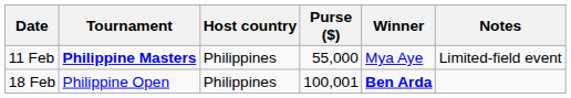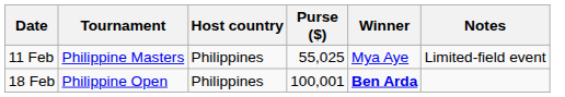 <table class="wikitable" style="font-size:95%">
 <tr>
 <th>Date</th>
 <th>Tournament</th>
 <th>Host country</th>
 <th>Purse<br>($)</th>
 <th>Winner</th>
 <th>Notes</th>
 </tr>
 <tr>
 <td>11 Feb</td>
-<td><strong><a href='#'>Philippine Masters</a></strong></td>
+<td><a href='#'>Philippine Masters</a></td>
 <td>Philippines</td>
-<td align=right>55,000</td>
+<td align=right>55,025</td>
 <td> <a href='#'>Mya Aye</a></td>
 <td>Limited-field event</td>
 </tr>
 <tr>
 <td>18 Feb</td>
 <td><a href='#'>Philippine Open</a></td>
 <td>Philippines</td>
 <td align=right>100,001</td>
 <td><strong> <a href='#'>Ben Arda</a></strong></td>
 <td></td>
 </tr>
 </table>
